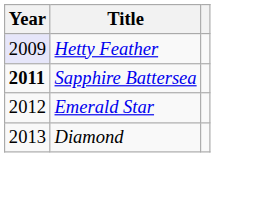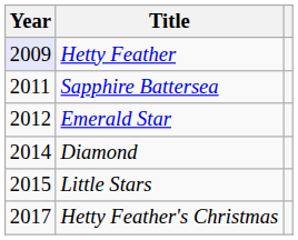 <table class="wikitable">
 <tr>
 <th>Year</th>
 <th>Title</th>
 <th></th>
 </tr>
 <tr>
 <td style="background: lavender;">2009</td>
 <td><em><a href='#'>Hetty Feather</a></em></td>
 <td align="center"></td>
 </tr>
 <tr>
-<td><strong>2011</strong></td>
+<td>2011</td>
 <td><em><a href='#'>Sapphire Battersea</a></em></td>
 <td align="center"></td>
 </tr>
 <tr>
 <td>2012</td>
 <td><em><a href='#'>Emerald Star</a></em></td>
 <td align="center"></td>
 </tr>
 <tr>
-<td>2013</td>
+<td>2014</td>
 <td><em>Diamond</em></td>
 <td align="center"></td>
 </tr>
+<tr>
+<td>2015</td>
+<td><em>Little Stars</em></td>
+<td align="center"></td>
+</tr>
+<tr>
+<td>2017</td>
+<td><em>Hetty Feather's Christmas</em></td>
+<td align="center"></td>
+</tr>
 </table>
